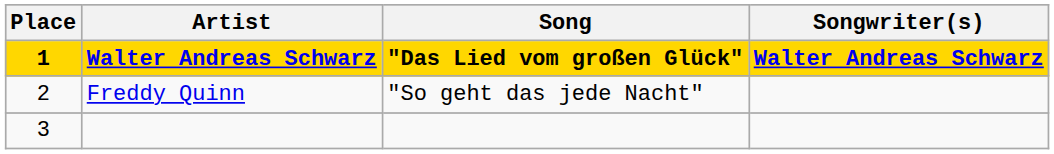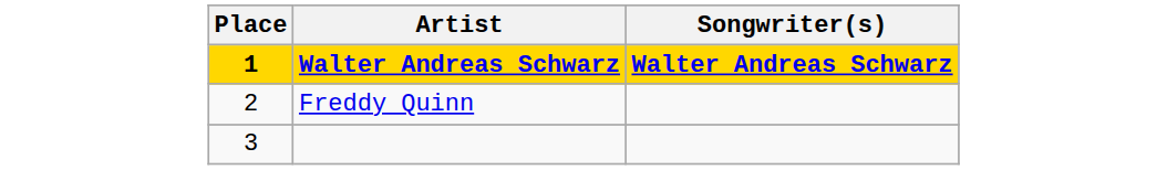 <table class="sortable wikitable" style="margin: 1em auto 1em auto; text-align:center">
 <tr>
 <th>Place</th>
 <th>Artist</th>
-<th>Song</th>
 <th>Songwriter(s)</th>
 </tr>
 <tr style="font-weight:bold; background:gold;">
 <td>1</td>
 <td align="left"><a href='#'>Walter Andreas Schwarz</a></td>
-<td align="left">"Das Lied vom großen Glück"</td>
 <td align="left"><a href='#'>Walter Andreas Schwarz</a></td>
 </tr>
 <tr>
 <td>2</td>
 <td align="left"><a href='#'>Freddy Quinn</a></td>
-<td align="left">"So geht das jede Nacht"</td>
 <td align="left"></td>
 </tr>
 <tr>
 <td>3</td>
 <td align="left"></td>
 <td></td>
-<td></td>
 </tr>
 </table>
